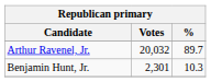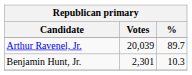 <table class="wikitable" align="left" style="margin: 1em 1em 1em 0; font-size: 95%;">
 <tr>
 <th colspan="3">Republican primary</th>
 </tr>
 <tr>
 <th colspan="1" style="width: 170px">Candidate</th>
 <th style="width: 50px">Votes</th>
 <th style="width: 40px">%</th>
 </tr>
 <tr>
 </tr>
 <tr>
 <td><a href='#'>Arthur Ravenel, Jr.</a></td>
-<td align="right">20,032</td>
+<td align="right">20,039</td>
 <td align="right">89.7</td>
 </tr>
 <tr>
 <td>Benjamin Hunt, Jr.</td>
 <td align="right">2,301</td>
 <td align="right">10.3</td>
 </tr>
 <tr>
 </tr>
 </table>
